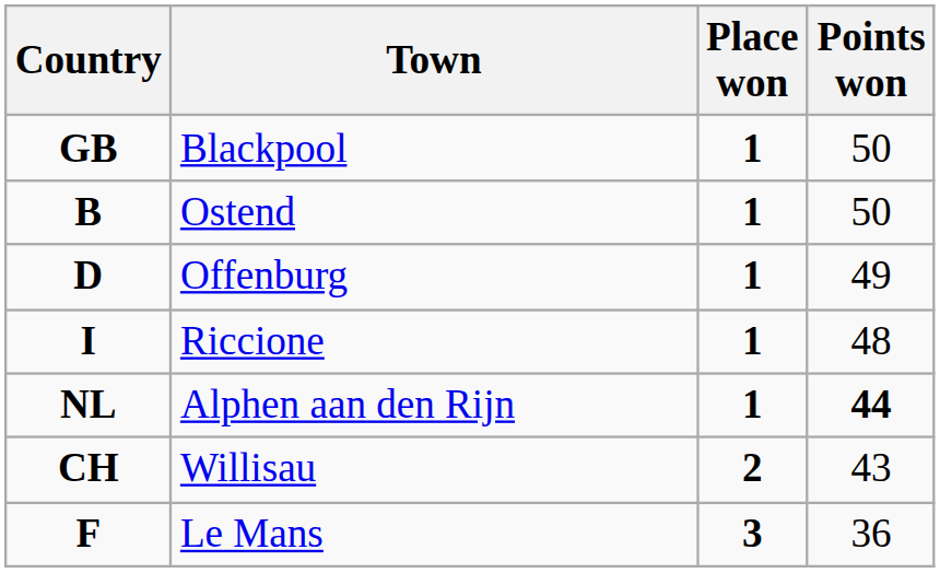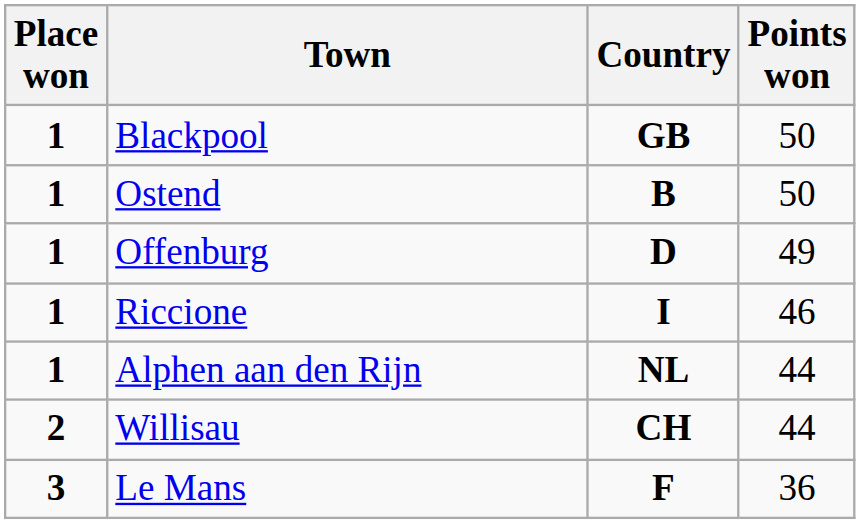 <table class="wikitable toptextcells" style="text-align:center;">
 <tr>
+<th width="25">Place won</th>
+<th width="200">Town</th>
 <th width="25">Country</th>
-<th width="200">Town</th>
-<th width="25">Place won</th>
 <th width="25">Points won</th>
 </tr>
 <tr>
+<td><strong>1</strong></td>
+<td align="left"><a href='#'>Blackpool</a></td>
 <td><strong>GB</strong></td>
-<td align="left"><a href='#'>Blackpool</a></td>
-<td><strong>1</strong></td>
 <td>50</td>
 </tr>
 <tr>
+<td><strong>1</strong></td>
+<td align="left"><a href='#'>Ostend</a></td>
 <td><strong>B</strong></td>
-<td align="left"><a href='#'>Ostend</a></td>
-<td><strong>1</strong></td>
 <td>50</td>
 </tr>
 <tr>
+<td><strong>1</strong></td>
+<td align="left"><a href='#'>Offenburg</a></td>
 <td><strong>D</strong></td>
-<td align="left"><a href='#'>Offenburg</a></td>
-<td><strong>1</strong></td>
 <td>49</td>
 </tr>
 <tr>
+<td><strong>1</strong></td>
+<td align="left"><a href='#'>Riccione</a></td>
 <td><strong>I</strong></td>
-<td align="left"><a href='#'>Riccione</a></td>
-<td><strong>1</strong></td>
-<td>48</td>
+<td>46</td>
 </tr>
 <tr>
+<td><strong>1</strong></td>
+<td align="left"><a href='#'>Alphen aan den Rijn</a></td>
 <td><strong>NL</strong></td>
-<td align="left"><a href='#'>Alphen aan den Rijn</a></td>
-<td><strong>1</strong></td>
-<td><strong>44</strong></td>
+<td>44</td>
 </tr>
 <tr>
+<td><strong>2</strong></td>
+<td align="left"><a href='#'>Willisau</a></td>
 <td><strong>CH</strong></td>
-<td align="left"><a href='#'>Willisau</a></td>
-<td><strong>2</strong></td>
-<td>43</td>
+<td>44</td>
 </tr>
 <tr>
+<td><strong>3</strong></td>
+<td align="left"><a href='#'>Le Mans</a></td>
 <td><strong>F</strong></td>
-<td align="left"><a href='#'>Le Mans</a></td>
-<td><strong>3</strong></td>
 <td>36</td>
 </tr>
 </table>
